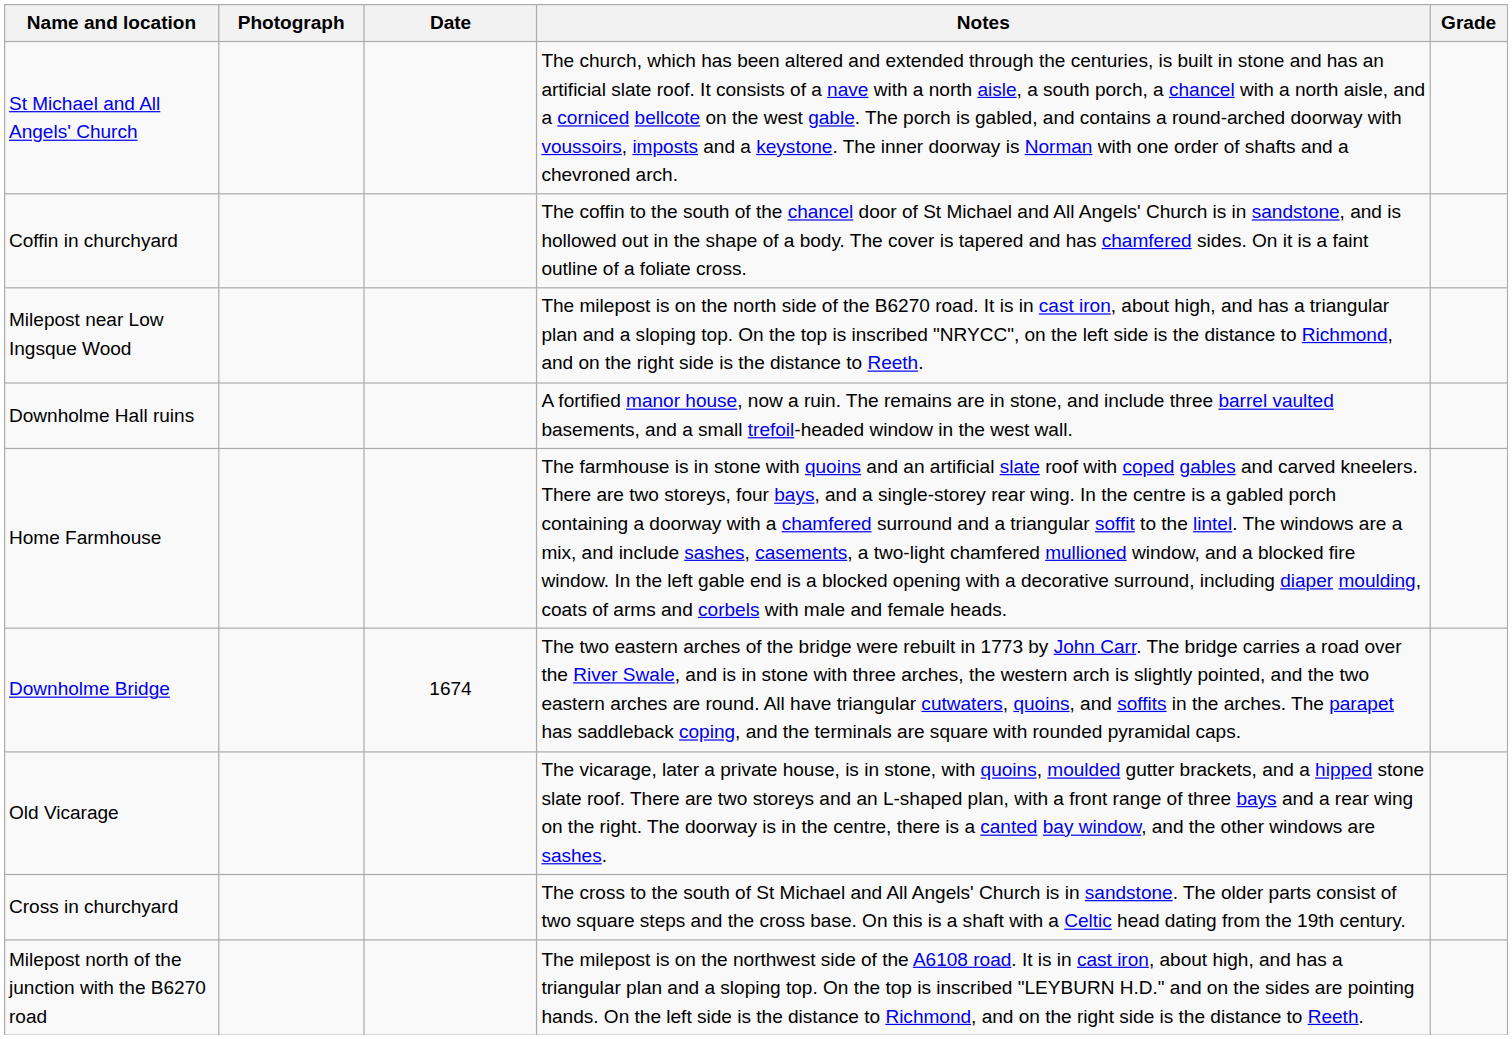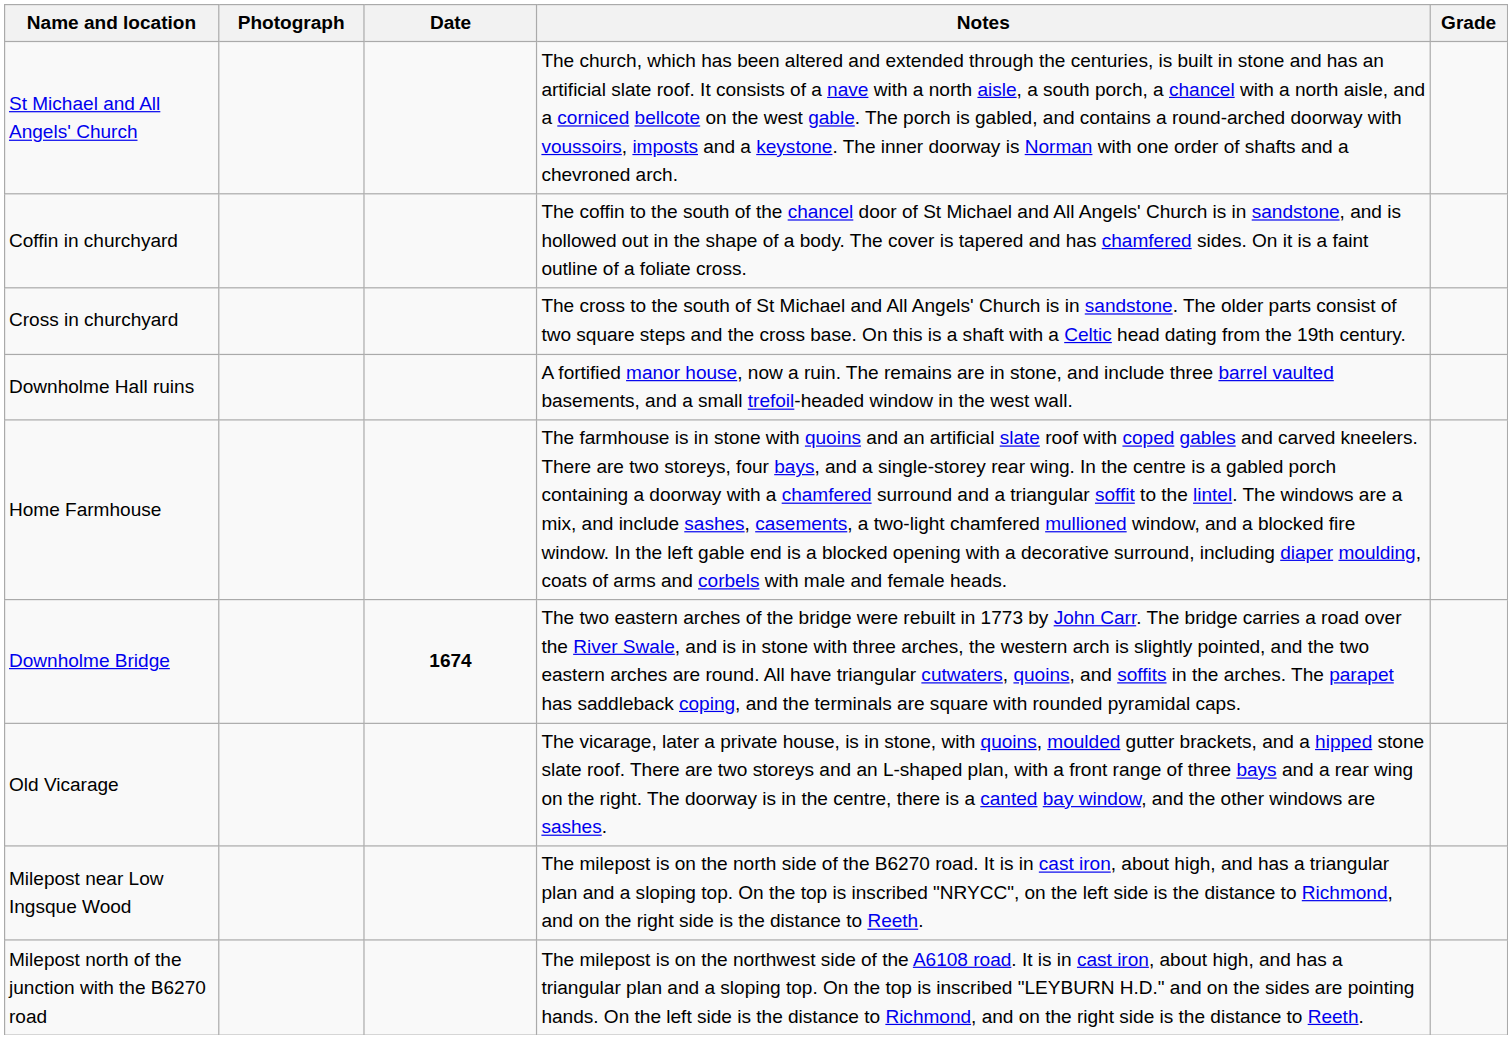 <table class="wikitable sortable plainrowheaders" style="width:100%; border:0px; text-align:left; line-height:150%">
 <tr>
 <th scope="col"  style="width:150px">Name and location</th>
 <th scope="col"  style="width:100px" class="unsortable">Photograph</th>
 <th scope="col"  style="width:120px">Date</th>
 <th scope="col"  style="width:650px" class="unsortable">Notes</th>
 <th scope="col"  style="width:50px">Grade</th>
 </tr>
 <tr>
 <td><a href='#'>St Michael and All Angels' Church</a><br></td>
 <td></td>
 <td align="center"></td>
 <td>The church, which has been altered and extended through the centuries, is built in stone and has an artificial slate roof.  It consists of a <a href='#'>nave</a> with a north <a href='#'>aisle</a>, a south porch, a <a href='#'>chancel</a> with a north aisle, and a <a href='#'>corniced</a> <a href='#'>bellcote</a> on the west <a href='#'>gable</a>.  The porch is gabled, and contains a round-arched doorway with <a href='#'>voussoirs</a>, <a href='#'>imposts</a> and a <a href='#'>keystone</a>.  The inner doorway is <a href='#'>Norman</a> with one order of shafts and a chevroned arch.</td>
 <td align="center" ></td>
 </tr>
 <tr>
 <td>Coffin in churchyard<br></td>
 <td></td>
 <td align="center"></td>
 <td>The coffin to the south of the <a href='#'>chancel</a> door of St Michael and All Angels' Church is in <a href='#'>sandstone</a>, and is hollowed out in the shape of a body.  The cover is tapered and has <a href='#'>chamfered</a> sides.  On it is a faint outline of a foliate cross.</td>
 <td align="center" ></td>
 </tr>
 <tr>
-<td>Milepost near Low Ingsque Wood<br></td>
+<td>Cross in churchyard<br></td>
 <td></td>
 <td align="center"></td>
-<td>The milepost is on the north side of the B6270 road.  It is in <a href='#'>cast iron</a>, about  high, and has a triangular plan and a sloping top.  On the top is inscribed "NRYCC", on the left side is the distance to <a href='#'>Richmond</a>, and on the right side is the distance to <a href='#'>Reeth</a>.</td>
+<td>The cross to the south of St Michael and All Angels' Church is in <a href='#'>sandstone</a>.  The older parts consist of two square steps and the cross base.  On this is a shaft with a <a href='#'>Celtic</a> head dating from the 19th century.</td>
 <td align="center" ></td>
 </tr>
 <tr>
 <td>Downholme Hall ruins<br></td>
 <td></td>
 <td align="center"></td>
 <td>A fortified <a href='#'>manor house</a>, now a ruin.  The remains are in stone, and include three <a href='#'>barrel vaulted</a> basements, and a small <a href='#'>trefoil</a>-headed window in the west wall.</td>
 <td align="center" ></td>
 </tr>
 <tr>
 <td>Home Farmhouse<br></td>
 <td></td>
 <td align="center"></td>
 <td>The farmhouse is in stone with <a href='#'>quoins</a> and an artificial <a href='#'>slate</a> roof with <a href='#'>coped</a> <a href='#'>gables</a> and carved kneelers.  There are two storeys, four <a href='#'>bays</a>, and a single-storey rear wing.  In the centre is a gabled porch containing a doorway with a <a href='#'>chamfered</a> surround and a triangular <a href='#'>soffit</a> to the <a href='#'>lintel</a>.  The windows are a mix, and include <a href='#'>sashes</a>, <a href='#'>casements</a>,  a two-light chamfered <a href='#'>mullioned</a> window, and a blocked fire window.  In the left gable end is a blocked opening with a decorative surround, including <a href='#'>diaper</a> <a href='#'>moulding</a>, coats of arms and <a href='#'>corbels</a> with male and female heads.</td>
 <td align="center" ></td>
 </tr>
 <tr>
 <td><a href='#'>Downholme Bridge</a><br></td>
 <td></td>
-<td align="center">1674</td>
+<td align="center"><strong>1674</strong></td>
 <td>The two eastern arches of the bridge were rebuilt in 1773 by <a href='#'>John Carr</a>.  The bridge carries a road over the <a href='#'>River Swale</a>, and is in stone with three arches,  the western arch is slightly pointed, and the two eastern arches are round.  All have triangular <a href='#'>cutwaters</a>, <a href='#'>quoins</a>, and <a href='#'>soffits</a> in the arches.  The <a href='#'>parapet</a> has saddleback <a href='#'>coping</a>, and the terminals are square with rounded pyramidal caps.</td>
 <td align="center" ></td>
 </tr>
 <tr>
 <td>Old Vicarage<br></td>
 <td></td>
 <td align="center"></td>
 <td>The vicarage, later a private house, is in stone, with <a href='#'>quoins</a>, <a href='#'>moulded</a> gutter brackets, and a <a href='#'>hipped</a> stone slate roof.  There are two storeys and an L-shaped plan, with a front range of three <a href='#'>bays</a> and a rear wing on the right.  The doorway is in the centre, there is a <a href='#'>canted</a> <a href='#'>bay window</a>, and the other windows are <a href='#'>sashes</a>.</td>
 <td align="center" ></td>
 </tr>
 <tr>
-<td>Cross in churchyard<br></td>
+<td>Milepost near Low Ingsque Wood<br></td>
 <td></td>
 <td align="center"></td>
-<td>The cross to the south of St Michael and All Angels' Church is in <a href='#'>sandstone</a>.  The older parts consist of two square steps and the cross base.  On this is a shaft with a <a href='#'>Celtic</a> head dating from the 19th century.</td>
+<td>The milepost is on the north side of the B6270 road.  It is in <a href='#'>cast iron</a>, about  high, and has a triangular plan and a sloping top.  On the top is inscribed "NRYCC", on the left side is the distance to <a href='#'>Richmond</a>, and on the right side is the distance to <a href='#'>Reeth</a>.</td>
 <td align="center" ></td>
 </tr>
 <tr>
 <td>Milepost north of the junction with the B6270 road<br></td>
 <td></td>
 <td align="center"></td>
 <td>The milepost is on the northwest side of the <a href='#'>A6108 road</a>. It is in <a href='#'>cast iron</a>, about  high, and has a triangular plan and a sloping top.  On the top is inscribed "LEYBURN H.D." and on the sides are pointing hands.  On the left side is the distance to <a href='#'>Richmond</a>, and on the right side is the distance to <a href='#'>Reeth</a>.</td>
 <td align="center" ></td>
 </tr>
 <tr>
 </tr>
 </table>
